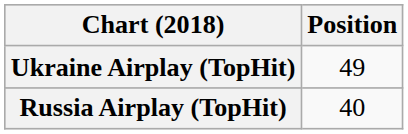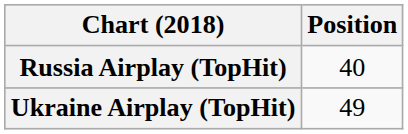 <table class="wikitable plainrowheaders sortable" style="text-align:center">
 <tr>
 <th scope="col">Chart (2018)</th>
 <th scope="col">Position</th>
 </tr>
 <tr>
+<th scope="row">Russia Airplay (TopHit)</th>
+<td>40</td>
+</tr>
+<tr>
 <th scope="row">Ukraine Airplay (TopHit)</th>
 <td>49</td>
 </tr>
-<tr>
-<th scope="row">Russia Airplay (TopHit)</th>
-<td>40</td>
-</tr>
 </table>
